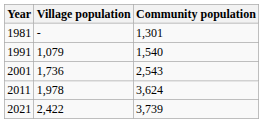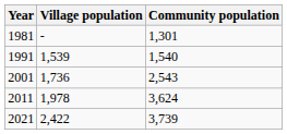 <table class=wikitable>
 <tr>
 <th>Year</th>
 <th>Village population</th>
 <th>Community population</th>
 </tr>
 <tr>
 <td>1981</td>
 <td>-</td>
 <td>1,301</td>
 </tr>
 <tr>
 <td>1991</td>
-<td>1,079</td>
+<td>1,539</td>
 <td>1,540</td>
 </tr>
 <tr>
 <td>2001</td>
 <td>1,736</td>
 <td>2,543</td>
 </tr>
 <tr>
 <td>2011</td>
 <td>1,978</td>
 <td>3,624</td>
 </tr>
 <tr>
 <td>2021</td>
 <td>2,422</td>
 <td>3,739</td>
 </tr>
 </table>
